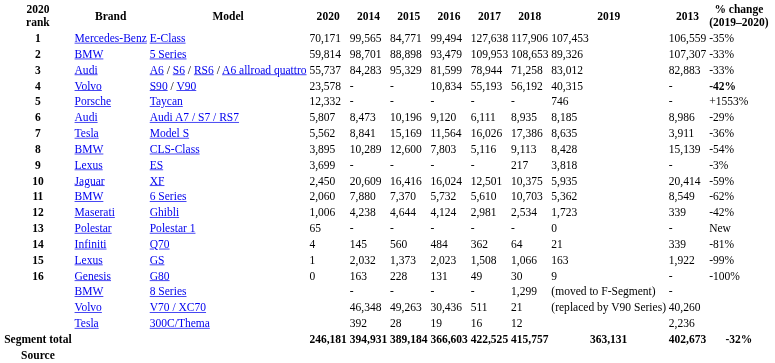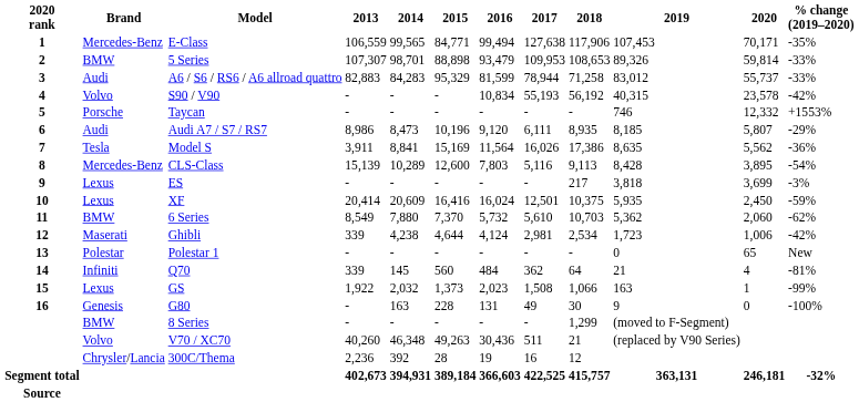 <table>
 <tr>
 <th>2020<br>rank</th>
 <th>Brand</th>
 <th>Model</th>
-<th data-sort-type=number>2020</th>
+<th data-sort-type=number>2013</th>
 <th data-sort-type=number>2014</th>
 <th data-sort-type=number>2015</th>
 <th data-sort-type=number>2016</th>
 <th data-sort-type=number>2017</th>
 <th data-sort-type=number>2018</th>
 <th data-sort-type=number>2019</th>
-<th data-sort-type=number>2013</th>
+<th data-sort-type=number>2020</th>
 <th>% change<br>(2019–2020)</th>
 </tr>
 <tr>
 <th>1</th>
 <td><a href='#'>Mercedes-Benz</a></td>
 <td><a href='#'>E-Class</a></td>
-<td>70,171</td>
+<td>106,559</td>
 <td>99,565</td>
 <td>84,771</td>
 <td>99,494</td>
 <td>127,638</td>
 <td>117,906</td>
 <td>107,453</td>
-<td>106,559</td>
+<td>70,171</td>
 <td> -35%</td>
 </tr>
 <tr>
 <th>2</th>
 <td><a href='#'>BMW</a></td>
 <td><a href='#'>5 Series</a></td>
-<td>59,814</td>
+<td>107,307</td>
 <td>98,701</td>
 <td>88,898</td>
 <td>93,479</td>
 <td>109,953</td>
 <td>108,653</td>
 <td>89,326</td>
-<td>107,307</td>
+<td>59,814</td>
 <td> -33%</td>
 </tr>
 <tr>
 <th>3</th>
 <td><a href='#'>Audi</a></td>
 <td><a href='#'>A6</a> / <a href='#'>S6</a> / <a href='#'>RS6</a> / <a href='#'>A6 allroad quattro</a></td>
-<td>55,737</td>
+<td>82,883</td>
 <td>84,283</td>
 <td>95,329</td>
 <td>81,599</td>
 <td>78,944</td>
 <td>71,258</td>
 <td>83,012</td>
-<td>82,883</td>
+<td>55,737</td>
 <td> -33%</td>
 </tr>
 <tr>
 <th>4</th>
 <td><a href='#'>Volvo</a></td>
 <td><a href='#'>S90</a> / <a href='#'>V90</a></td>
-<td>23,578</td>
+<td>-</td>
 <td>-</td>
 <td>-</td>
 <td>10,834</td>
 <td>55,193</td>
 <td>56,192</td>
 <td>40,315</td>
-<td>-</td>
-<td><strong> -42%</strong></td>
+<td>23,578</td>
+<td> -42%</td>
 </tr>
 <tr>
 <th>5</th>
 <td><a href='#'>Porsche</a></td>
 <td><a href='#'>Taycan</a></td>
-<td>12,332</td>
+<td>-</td>
 <td>-</td>
 <td>-</td>
 <td>-</td>
 <td>-</td>
 <td>-</td>
 <td>746</td>
-<td>-</td>
+<td>12,332</td>
 <td> +1553%</td>
 </tr>
 <tr>
 <th>6</th>
 <td><a href='#'>Audi</a></td>
 <td><a href='#'>Audi A7 / S7 / RS7</a></td>
-<td>5,807</td>
+<td>8,986</td>
 <td>8,473</td>
 <td>10,196</td>
 <td>9,120</td>
 <td>6,111</td>
 <td>8,935</td>
 <td>8,185</td>
-<td>8,986</td>
+<td>5,807</td>
 <td> -29%</td>
 </tr>
 <tr>
 <th>7</th>
 <td><a href='#'>Tesla</a></td>
 <td><a href='#'>Model S</a></td>
-<td>5,562</td>
+<td>3,911</td>
 <td>8,841</td>
 <td>15,169</td>
 <td>11,564</td>
 <td>16,026</td>
 <td>17,386</td>
 <td>8,635</td>
-<td>3,911</td>
+<td>5,562</td>
 <td> -36%</td>
 </tr>
 <tr>
 <th>8</th>
-<td><a href='#'>BMW</a></td>
+<td><a href='#'>Mercedes-Benz</a></td>
 <td><a href='#'>CLS-Class</a></td>
-<td>3,895</td>
+<td>15,139</td>
 <td>10,289</td>
 <td>12,600</td>
 <td>7,803</td>
 <td>5,116</td>
 <td>9,113</td>
 <td>8,428</td>
-<td>15,139</td>
+<td>3,895</td>
 <td> -54%</td>
 </tr>
 <tr>
 <th>9</th>
 <td><a href='#'>Lexus</a></td>
 <td><a href='#'>ES</a></td>
-<td>3,699</td>
+<td>-</td>
 <td>-</td>
 <td>-</td>
 <td>-</td>
 <td>-</td>
 <td>217</td>
 <td>3,818</td>
-<td>-</td>
+<td>3,699</td>
 <td> -3%</td>
 </tr>
 <tr>
 <th>10</th>
-<td><a href='#'>Jaguar</a></td>
+<td><a href='#'>Lexus</a></td>
 <td><a href='#'>XF</a></td>
-<td>2,450</td>
+<td>20,414</td>
 <td>20,609</td>
 <td>16,416</td>
 <td>16,024</td>
 <td>12,501</td>
 <td>10,375</td>
 <td>5,935</td>
-<td>20,414</td>
+<td>2,450</td>
 <td> -59%</td>
 </tr>
 <tr>
 <th>11</th>
 <td><a href='#'>BMW</a></td>
 <td><a href='#'>6 Series</a></td>
-<td>2,060</td>
+<td>8,549</td>
 <td>7,880</td>
 <td>7,370</td>
 <td>5,732</td>
 <td>5,610</td>
 <td>10,703</td>
 <td>5,362</td>
-<td>8,549</td>
+<td>2,060</td>
 <td> -62%</td>
 </tr>
 <tr>
 <th>12</th>
 <td><a href='#'>Maserati</a></td>
 <td><a href='#'>Ghibli</a></td>
-<td>1,006</td>
+<td>339</td>
 <td>4,238</td>
 <td>4,644</td>
 <td>4,124</td>
 <td>2,981</td>
 <td>2,534</td>
 <td>1,723</td>
-<td>339</td>
+<td>1,006</td>
 <td> -42%</td>
 </tr>
 <tr>
 <th>13</th>
 <td><a href='#'>Polestar</a></td>
 <td><a href='#'>Polestar 1</a></td>
-<td>65</td>
+<td>-</td>
 <td>-</td>
 <td>-</td>
 <td>-</td>
 <td>-</td>
 <td>-</td>
 <td>0</td>
-<td>-</td>
+<td>65</td>
 <td>New</td>
 </tr>
 <tr>
 <th>14</th>
 <td><a href='#'>Infiniti</a></td>
 <td><a href='#'>Q70</a></td>
-<td>4</td>
+<td>339</td>
 <td>145</td>
 <td>560</td>
 <td>484</td>
 <td>362</td>
 <td>64</td>
 <td>21</td>
-<td>339</td>
+<td>4</td>
 <td> -81%</td>
 </tr>
 <tr>
 <th>15</th>
 <td><a href='#'>Lexus</a></td>
 <td><a href='#'>GS</a></td>
-<td>1</td>
+<td>1,922</td>
 <td>2,032</td>
 <td>1,373</td>
 <td>2,023</td>
 <td>1,508</td>
 <td>1,066</td>
 <td>163</td>
-<td>1,922</td>
+<td>1</td>
 <td> -99%</td>
 </tr>
 <tr>
 <th>16</th>
 <td><a href='#'>Genesis</a></td>
 <td><a href='#'>G80</a></td>
-<td>0</td>
+<td>-</td>
 <td>163</td>
 <td>228</td>
 <td>131</td>
 <td>49</td>
 <td>30</td>
 <td>9</td>
-<td>-</td>
+<td>0</td>
 <td> -100%</td>
 </tr>
 <tr>
 <th></th>
 <td><a href='#'>BMW</a></td>
 <td><a href='#'>8 Series</a></td>
-<td></td>
+<td>-</td>
 <td>-</td>
 <td>-</td>
 <td>-</td>
 <td>-</td>
 <td>1,299</td>
 <td>(moved to F-Segment)</td>
-<td>-</td>
+<td></td>
 <td></td>
 </tr>
 <tr>
 <th></th>
 <td><a href='#'>Volvo</a></td>
 <td><a href='#'>V70 / XC70</a></td>
-<td></td>
+<td>40,260</td>
 <td>46,348</td>
 <td>49,263</td>
 <td>30,436</td>
 <td>511</td>
 <td>21</td>
 <td>(replaced by V90 Series)</td>
-<td>40,260</td>
+<td></td>
 <td></td>
 </tr>
 <tr>
 <th></th>
-<td><a href='#'>Tesla</a></td>
+<td><a href='#'>Chrysler</a>/<a href='#'>Lancia</a></td>
 <td><a href='#'>300C/Thema</a></td>
-<td></td>
+<td>2,236</td>
 <td>392</td>
 <td>28</td>
 <td>19</td>
 <td>16</td>
 <td>12</td>
 <td></td>
-<td>2,236</td>
+<td></td>
 <td></td>
 </tr>
 <tr>
 <th>Segment total</th>
 <th></th>
 <th></th>
-<th>246,181</th>
+<th>402,673</th>
 <th>394,931</th>
 <th>389,184</th>
 <th>366,603</th>
 <th>422,525</th>
 <th>415,757</th>
 <th>363,131</th>
-<th>402,673</th>
+<th>246,181</th>
 <th> -32%</th>
 </tr>
 <tr>
 <th>Source</th>
 <th></th>
 <th></th>
 <th></th>
 <th></th>
 <th></th>
 <th></th>
 <th></th>
 <th></th>
 <th></th>
 <th></th>
 <th></th>
 </tr>
 </table>
